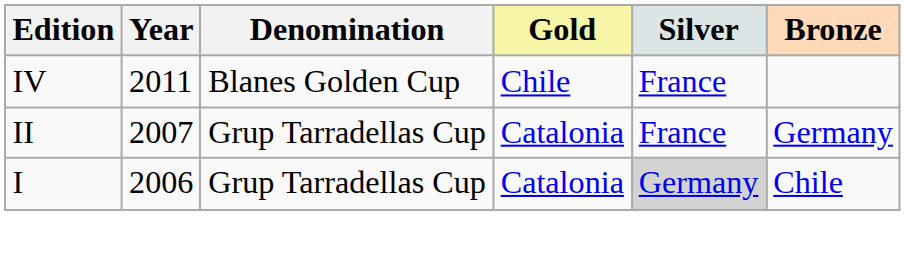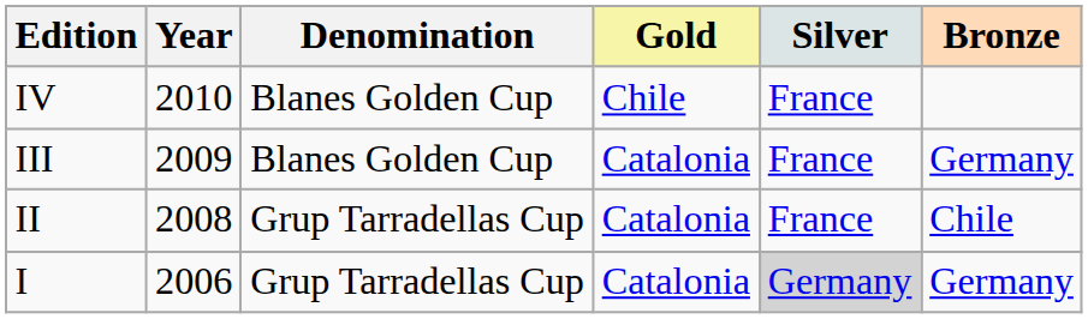 <table class="wikitable sortable">
 <tr>
 <th>Edition</th>
 <th>Year</th>
 <th>Denomination</th>
 <th style="background-color: #F7F6A8;"> Gold</th>
 <th style="background-color: #DCE5E5;"> Silver</th>
 <th style="background-color: #FFDAB9;"> Bronze</th>
 </tr>
 <tr>
 <td>IV</td>
-<td>2011</td>
+<td>2010</td>
 <td>Blanes Golden Cup</td>
 <td> <a href='#'>Chile</a></td>
 <td> <a href='#'>France</a></td>
 <td></td>
 </tr>
 <tr>
+<td>III</td>
+<td>2009</td>
+<td>Blanes Golden Cup</td>
+<td> <a href='#'>Catalonia</a></td>
+<td> <a href='#'>France</a></td>
+<td> <a href='#'>Germany</a></td>
+</tr>
+<tr>
 <td>II</td>
-<td>2007</td>
+<td>2008</td>
 <td>Grup Tarradellas Cup</td>
 <td> <a href='#'>Catalonia</a></td>
 <td> <a href='#'>France</a></td>
-<td> <a href='#'>Germany</a></td>
+<td> <a href='#'>Chile</a></td>
 </tr>
 <tr>
 <td>I</td>
 <td>2006</td>
 <td>Grup Tarradellas Cup</td>
 <td> <a href='#'>Catalonia</a></td>
 <td style="background: lightgrey;"> <a href='#'>Germany</a></td>
-<td> <a href='#'>Chile</a></td>
+<td> <a href='#'>Germany</a></td>
 </tr>
 </table>
